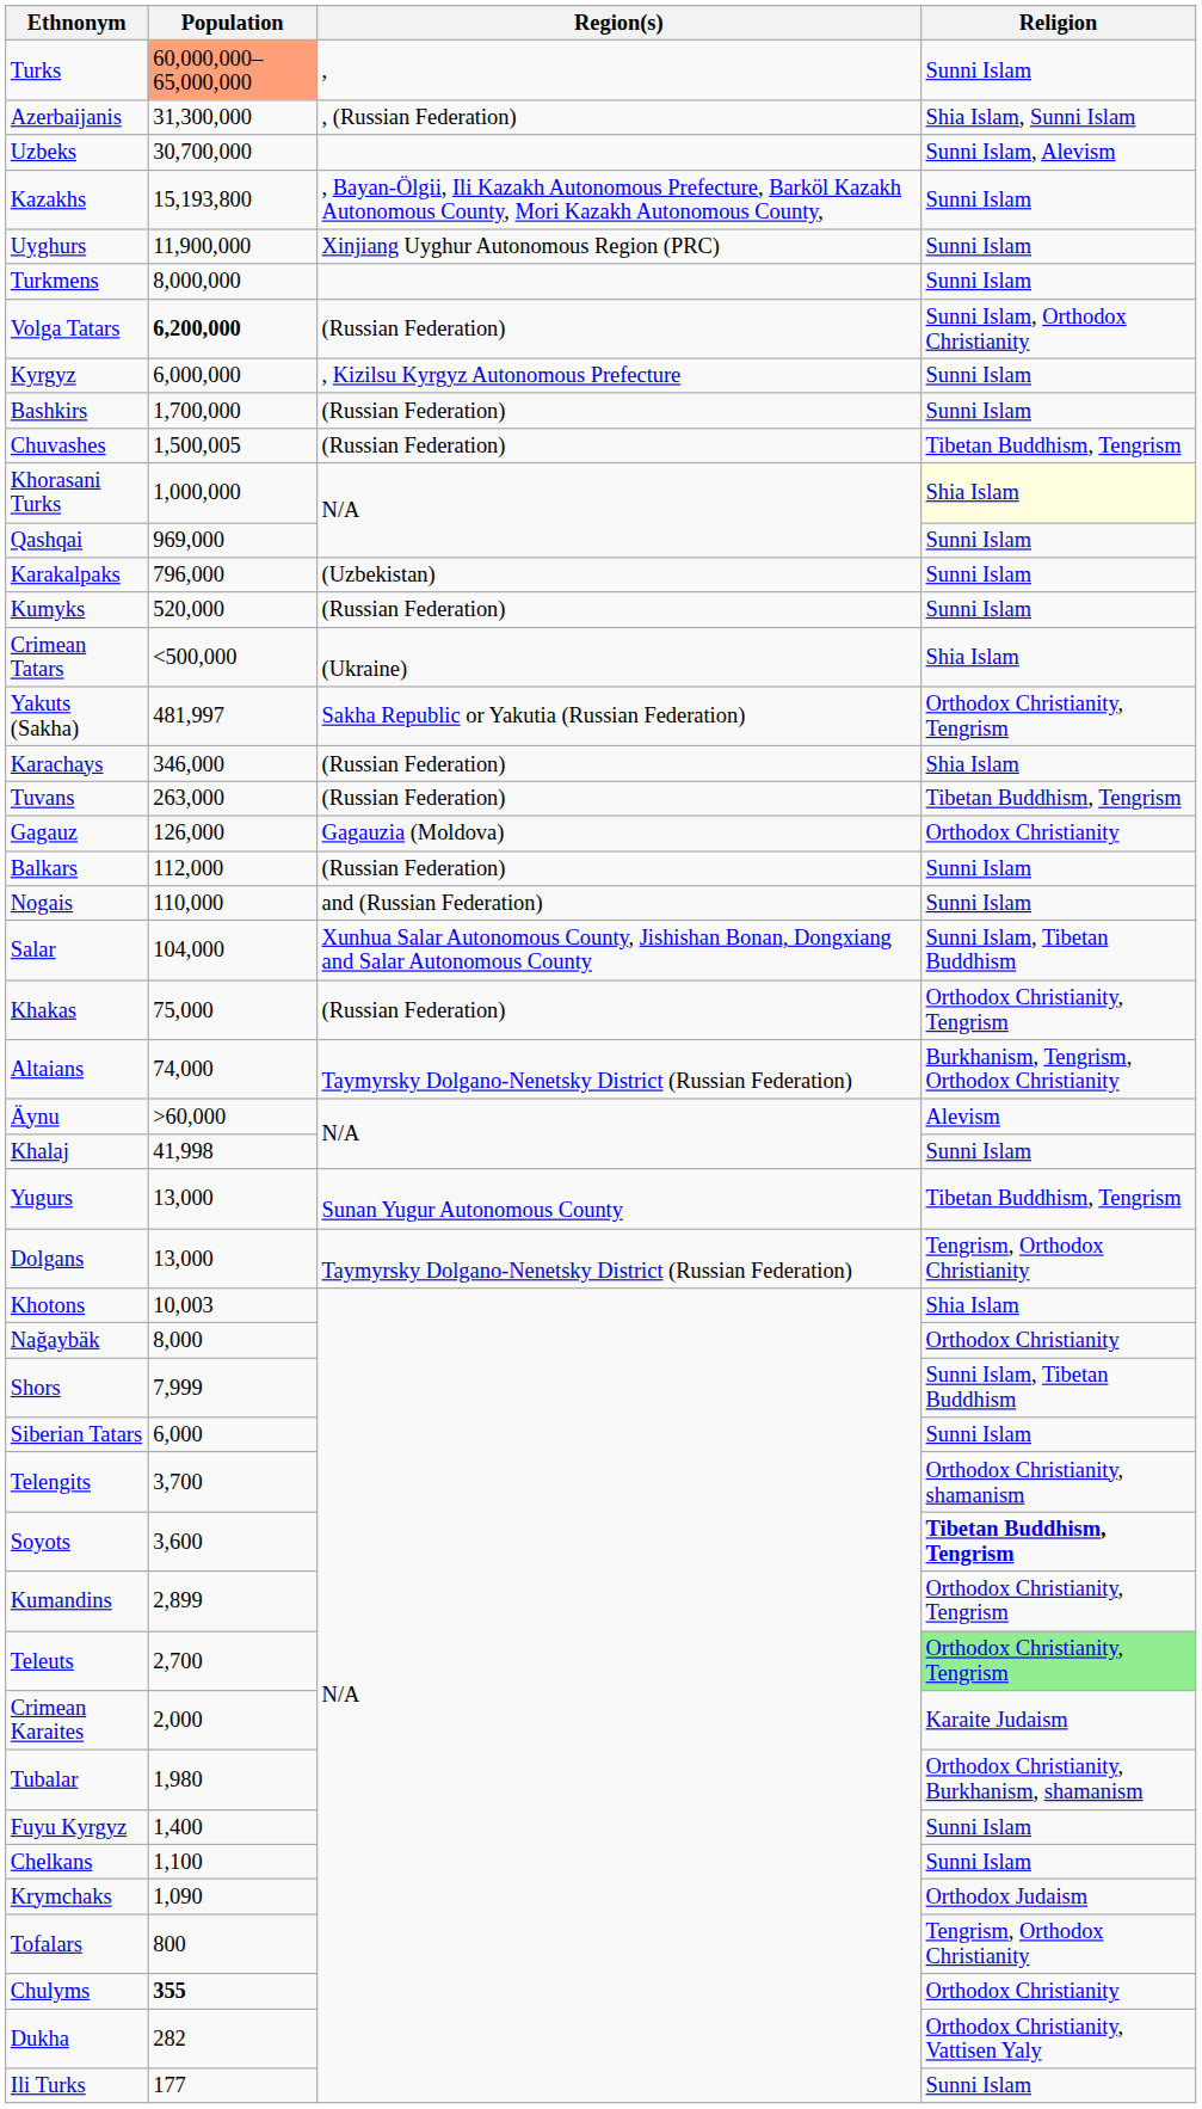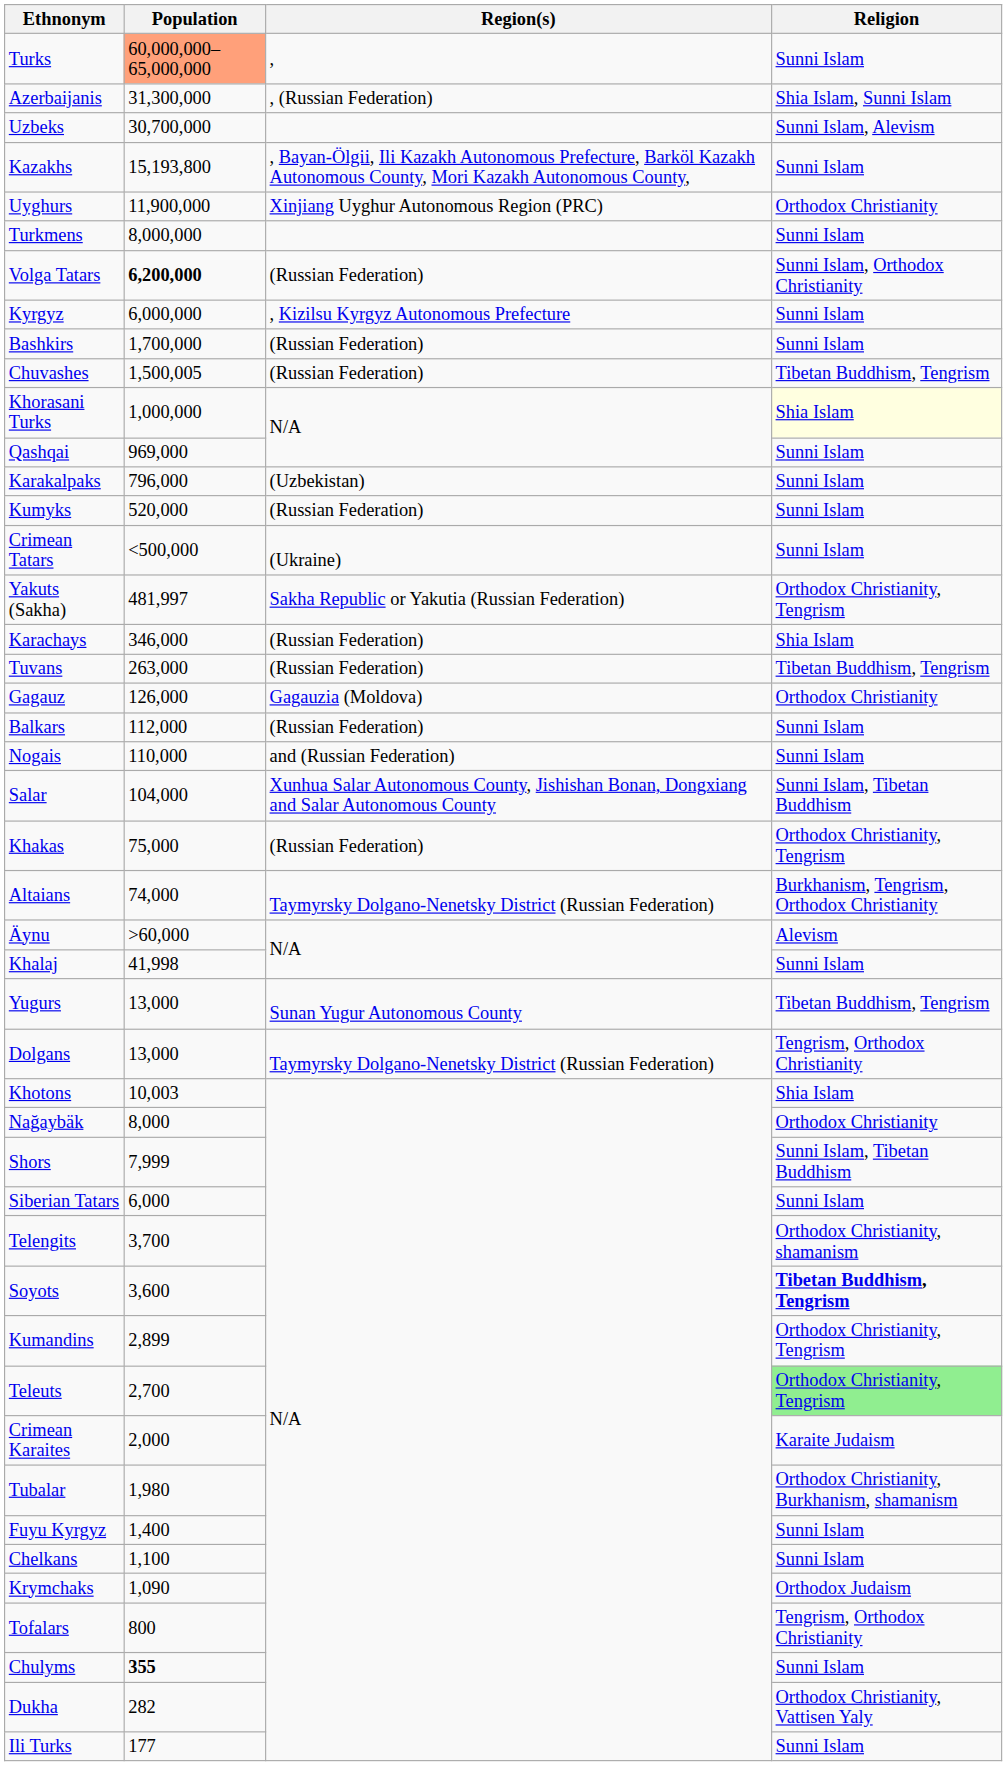 <table class="wikitable sortable">
 <tr>
 <th>Ethnonym</th>
 <th>Population</th>
 <th>Region(s)</th>
 <th>Religion</th>
 </tr>
 <tr>
 <td><a href='#'>Turks</a></td>
 <td style="background: lightsalmon;">60,000,000–65,000,000</td>
 <td>, </td>
 <td><a href='#'>Sunni Islam</a></td>
 </tr>
 <tr>
 <td><a href='#'>Azerbaijanis</a></td>
 <td>31,300,000</td>
 <td>,  (Russian Federation)</td>
 <td><a href='#'>Shia Islam</a>, <a href='#'>Sunni Islam</a></td>
 </tr>
 <tr>
 <td><a href='#'>Uzbeks</a></td>
 <td>30,700,000</td>
 <td></td>
 <td><a href='#'>Sunni Islam</a>, <a href='#'>Alevism</a></td>
 </tr>
 <tr>
 <td><a href='#'>Kazakhs</a></td>
 <td>15,193,800</td>
 <td>,  <a href='#'>Bayan-Ölgii</a>,  <a href='#'>Ili Kazakh Autonomous Prefecture</a>, <a href='#'>Barköl Kazakh Autonomous County</a>, <a href='#'>Mori Kazakh Autonomous County</a>, </td>
 <td><a href='#'>Sunni Islam</a></td>
 </tr>
 <tr>
 <td><a href='#'>Uyghurs</a></td>
 <td>11,900,000</td>
 <td> <a href='#'>Xinjiang</a> Uyghur Autonomous Region (PRC)</td>
-<td><a href='#'>Sunni Islam</a></td>
+<td><a href='#'>Orthodox Christianity</a></td>
 </tr>
 <tr>
 <td><a href='#'>Turkmens</a></td>
 <td>8,000,000</td>
 <td></td>
 <td><a href='#'>Sunni Islam</a></td>
 </tr>
 <tr>
 <td><a href='#'>Volga Tatars</a></td>
 <td><strong>6,200,000</strong></td>
 <td> (Russian Federation)</td>
 <td><a href='#'>Sunni Islam</a>, <a href='#'>Orthodox Christianity</a></td>
 </tr>
 <tr>
 <td><a href='#'>Kyrgyz</a></td>
 <td>6,000,000</td>
 <td>,  <a href='#'>Kizilsu Kyrgyz Autonomous Prefecture</a></td>
 <td><a href='#'>Sunni Islam</a></td>
 </tr>
 <tr>
 <td><a href='#'>Bashkirs</a></td>
 <td>1,700,000</td>
 <td> (Russian Federation)</td>
 <td><a href='#'>Sunni Islam</a></td>
 </tr>
 <tr>
 <td><a href='#'>Chuvashes</a></td>
 <td>1,500,005</td>
 <td> (Russian Federation)</td>
 <td><a href='#'>Tibetan Buddhism</a>, <a href='#'>Tengrism</a></td>
 </tr>
 <tr>
 <td><a href='#'>Khorasani Turks</a></td>
 <td>1,000,000</td>
 <td rowspan="2">N/A</td>
 <td style="background: lightyellow;"><a href='#'>Shia Islam</a></td>
 </tr>
 <tr>
 <td><a href='#'>Qashqai</a></td>
 <td>969,000</td>
 <td><a href='#'>Sunni Islam</a></td>
 </tr>
 <tr>
 <td><a href='#'>Karakalpaks</a></td>
 <td>796,000</td>
 <td> (Uzbekistan)</td>
 <td><a href='#'>Sunni Islam</a></td>
 </tr>
 <tr>
 <td><a href='#'>Kumyks</a></td>
 <td>520,000</td>
 <td> (Russian Federation)</td>
 <td><a href='#'>Sunni Islam</a></td>
 </tr>
 <tr>
 <td><a href='#'>Crimean Tatars</a></td>
 <td><500,000</td>
 <td><br> (Ukraine)</td>
-<td><a href='#'>Shia Islam</a></td>
+<td><a href='#'>Sunni Islam</a></td>
 </tr>
 <tr>
 <td><a href='#'>Yakuts</a> (Sakha)</td>
 <td>481,997</td>
 <td> <a href='#'>Sakha Republic</a> or Yakutia (Russian Federation)</td>
 <td><a href='#'>Orthodox Christianity</a>, <a href='#'>Tengrism</a></td>
 </tr>
 <tr>
 <td><a href='#'>Karachays</a></td>
 <td>346,000</td>
 <td> (Russian Federation)</td>
 <td><a href='#'>Shia Islam</a></td>
 </tr>
 <tr>
 <td><a href='#'>Tuvans</a></td>
 <td>263,000</td>
 <td> (Russian Federation)</td>
 <td><a href='#'>Tibetan Buddhism</a>, <a href='#'>Tengrism</a></td>
 </tr>
 <tr>
 <td><a href='#'>Gagauz</a></td>
 <td>126,000</td>
 <td> <a href='#'>Gagauzia</a> (Moldova)</td>
 <td><a href='#'>Orthodox Christianity</a></td>
 </tr>
 <tr>
 <td><a href='#'>Balkars</a></td>
 <td>112,000</td>
 <td> (Russian Federation)</td>
 <td><a href='#'>Sunni Islam</a></td>
 </tr>
 <tr>
 <td><a href='#'>Nogais</a></td>
 <td>110,000</td>
 <td> and  (Russian Federation)</td>
 <td><a href='#'>Sunni Islam</a></td>
 </tr>
 <tr>
 <td><a href='#'>Salar</a></td>
 <td>104,000</td>
 <td> <a href='#'>Xunhua Salar Autonomous County</a>, <a href='#'>Jishishan Bonan, Dongxiang and Salar Autonomous County</a></td>
 <td><a href='#'>Sunni Islam</a>, <a href='#'>Tibetan Buddhism</a></td>
 </tr>
 <tr>
 <td><a href='#'>Khakas</a></td>
 <td>75,000</td>
 <td> (Russian Federation)</td>
 <td><a href='#'>Orthodox Christianity</a>, <a href='#'>Tengrism</a></td>
 </tr>
 <tr>
 <td><a href='#'>Altaians</a></td>
 <td>74,000</td>
 <td><br> <a href='#'>Taymyrsky Dolgano-Nenetsky District</a> (Russian Federation)</td>
 <td><a href='#'>Burkhanism</a>, <a href='#'>Tengrism</a>, <a href='#'>Orthodox Christianity</a></td>
 </tr>
 <tr>
 <td><a href='#'>Äynu</a></td>
 <td>>60,000</td>
 <td rowspan="2">N/A</td>
 <td><a href='#'>Alevism</a></td>
 </tr>
 <tr>
 <td><a href='#'>Khalaj</a></td>
 <td>41,998</td>
 <td><a href='#'>Sunni Islam</a></td>
 </tr>
 <tr>
 <td><a href='#'>Yugurs</a></td>
 <td>13,000</td>
 <td><br> <a href='#'>Sunan Yugur Autonomous County</a></td>
 <td><a href='#'>Tibetan Buddhism</a>, <a href='#'>Tengrism</a></td>
 </tr>
 <tr>
 <td><a href='#'>Dolgans</a></td>
 <td>13,000</td>
 <td><br> <a href='#'>Taymyrsky Dolgano-Nenetsky District</a> (Russian Federation)</td>
 <td><a href='#'>Tengrism</a>, <a href='#'>Orthodox Christianity</a></td>
 </tr>
 <tr>
 <td><a href='#'>Khotons</a></td>
 <td>10,003</td>
 <td rowspan="17">N/A</td>
 <td><a href='#'>Shia Islam</a></td>
 </tr>
 <tr>
 <td><a href='#'>Nağaybäk</a></td>
 <td>8,000</td>
 <td><a href='#'>Orthodox Christianity</a></td>
 </tr>
 <tr>
 <td><a href='#'>Shors</a></td>
 <td>7,999</td>
 <td><a href='#'>Sunni Islam</a>, <a href='#'>Tibetan Buddhism</a></td>
 </tr>
 <tr>
 <td><a href='#'>Siberian Tatars</a></td>
 <td>6,000</td>
 <td><a href='#'>Sunni Islam</a></td>
 </tr>
 <tr>
 <td><a href='#'>Telengits</a></td>
 <td>3,700</td>
 <td><a href='#'>Orthodox Christianity</a>, <a href='#'>shamanism</a></td>
 </tr>
 <tr>
 <td><a href='#'>Soyots</a></td>
 <td>3,600</td>
 <td><strong><a href='#'>Tibetan Buddhism</a>, <a href='#'>Tengrism</a></strong></td>
 </tr>
 <tr>
 <td><a href='#'>Kumandins</a></td>
 <td>2,899</td>
 <td><a href='#'>Orthodox Christianity</a>, <a href='#'>Tengrism</a></td>
 </tr>
 <tr>
 <td><a href='#'>Teleuts</a></td>
 <td>2,700</td>
 <td style="background: lightgreen;"><a href='#'>Orthodox Christianity</a>, <a href='#'>Tengrism</a></td>
 </tr>
 <tr>
 <td><a href='#'>Crimean Karaites</a></td>
 <td>2,000</td>
 <td><a href='#'>Karaite Judaism</a></td>
 </tr>
 <tr>
 <td><a href='#'>Tubalar</a></td>
 <td>1,980</td>
 <td><a href='#'>Orthodox Christianity</a>, <a href='#'>Burkhanism</a>, <a href='#'>shamanism</a></td>
 </tr>
 <tr>
 <td><a href='#'>Fuyu Kyrgyz</a></td>
 <td>1,400</td>
 <td><a href='#'>Sunni Islam</a></td>
 </tr>
 <tr>
 <td><a href='#'>Chelkans</a></td>
 <td>1,100</td>
 <td><a href='#'>Sunni Islam</a></td>
 </tr>
 <tr>
 <td><a href='#'>Krymchaks</a></td>
 <td>1,090</td>
 <td><a href='#'>Orthodox Judaism</a></td>
 </tr>
 <tr>
 <td><a href='#'>Tofalars</a></td>
 <td>800</td>
 <td><a href='#'>Tengrism</a>, <a href='#'>Orthodox Christianity</a></td>
 </tr>
 <tr>
 <td><a href='#'>Chulyms</a></td>
 <td><strong>355</strong></td>
-<td><a href='#'>Orthodox Christianity</a></td>
+<td><a href='#'>Sunni Islam</a></td>
 </tr>
 <tr>
 <td><a href='#'>Dukha</a></td>
 <td>282</td>
 <td><a href='#'>Orthodox Christianity</a>, <a href='#'>Vattisen Yaly</a></td>
 </tr>
 <tr>
 <td><a href='#'>Ili Turks</a></td>
 <td>177</td>
 <td><a href='#'>Sunni Islam</a></td>
 </tr>
 </table>
